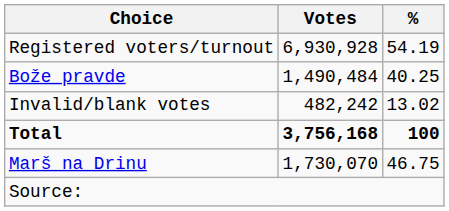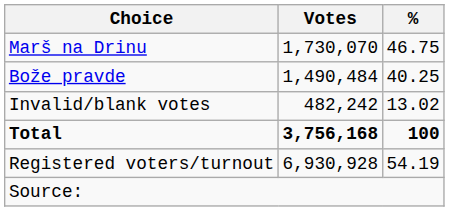 <table class=wikitable style=text-align:right>
 <tr>
 <th>Choice</th>
 <th>Votes</th>
 <th>%</th>
 </tr>
 <tr>
-<td align=left>Registered voters/turnout</td>
-<td>6,930,928</td>
-<td>54.19</td>
+<td align=left><a href='#'>Marš na Drinu</a></td>
+<td>1,730,070</td>
+<td>46.75</td>
 </tr>
 <tr>
 <td align=left><a href='#'>Bože pravde</a></td>
 <td>1,490,484</td>
 <td>40.25</td>
 </tr>
 <tr>
 <td align=left>Invalid/blank votes</td>
 <td>482,242</td>
 <td>13.02</td>
 </tr>
 <tr>
 <td align=left><strong>Total</strong></td>
 <td><strong>3,756,168</strong></td>
 <td><strong>100</strong></td>
 </tr>
 <tr>
-<td align=left><a href='#'>Marš na Drinu</a></td>
-<td>1,730,070</td>
-<td>46.75</td>
+<td align=left>Registered voters/turnout</td>
+<td>6,930,928</td>
+<td>54.19</td>
 </tr>
 <tr>
 <td align=left colspan=3>Source: </td>
 </tr>
 </table>
